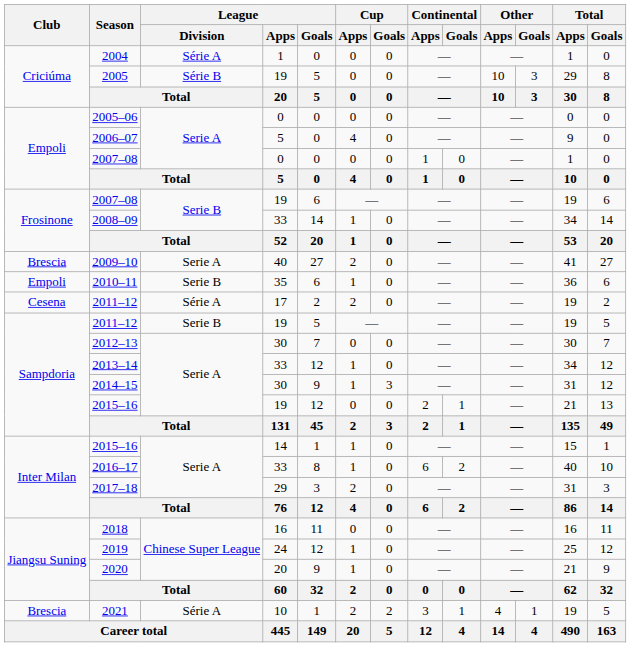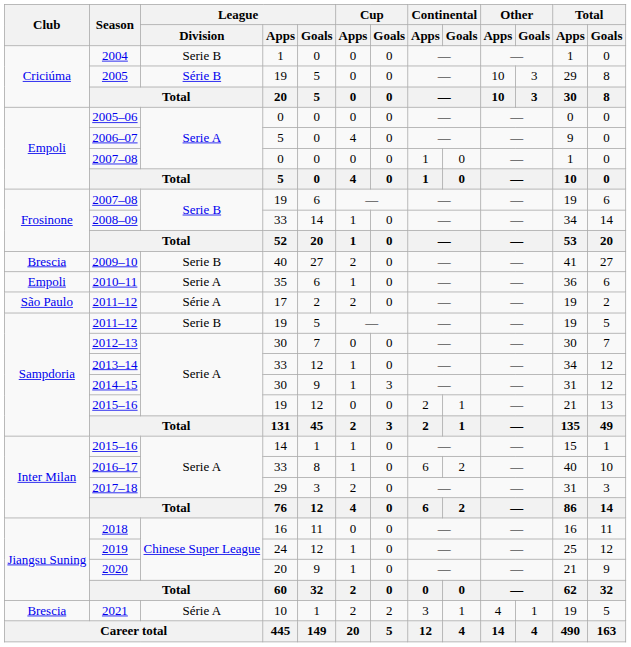 <table class="wikitable" style="text-align:center">
 <tr>
 <th rowspan="2">Club</th>
 <th rowspan="2">Season</th>
 <th colspan="3">League</th>
 <th colspan="2">Cup</th>
 <th colspan="2">Continental</th>
 <th colspan="2">Other</th>
 <th colspan="2">Total</th>
 </tr>
 <tr>
 <th>Division</th>
 <th>Apps</th>
 <th>Goals</th>
 <th>Apps</th>
 <th>Goals</th>
 <th>Apps</th>
 <th>Goals</th>
 <th>Apps</th>
 <th>Goals</th>
 <th>Apps</th>
 <th>Goals</th>
 </tr>
 <tr>
 <td rowspan="3"><a href='#'>Criciúma</a></td>
 <td><a href='#'>2004</a></td>
-<td><a href='#'>Série A</a></td>
+<td>Serie B</td>
 <td>1</td>
 <td>0</td>
 <td>0</td>
 <td>0</td>
 <td colspan="2">—</td>
 <td colspan="2">—</td>
 <td>1</td>
 <td>0</td>
 </tr>
 <tr>
 <td><a href='#'>2005</a></td>
 <td><a href='#'>Série B</a></td>
 <td>19</td>
 <td>5</td>
 <td>0</td>
 <td>0</td>
 <td colspan="2">—</td>
 <td>10</td>
 <td>3</td>
 <td>29</td>
 <td>8</td>
 </tr>
 <tr>
 <th colspan="2">Total</th>
 <th>20</th>
 <th>5</th>
 <th>0</th>
 <th>0</th>
 <th colspan="2">—</th>
 <th>10</th>
 <th>3</th>
 <th>30</th>
 <th>8</th>
 </tr>
 <tr>
 <td rowspan="4"><a href='#'>Empoli</a></td>
 <td><a href='#'>2005–06</a></td>
 <td rowspan="3"><a href='#'>Serie A</a></td>
 <td>0</td>
 <td>0</td>
 <td>0</td>
 <td>0</td>
 <td colspan="2">—</td>
 <td colspan="2">—</td>
 <td>0</td>
 <td>0</td>
 </tr>
 <tr>
 <td><a href='#'>2006–07</a></td>
 <td>5</td>
 <td>0</td>
 <td>4</td>
 <td>0</td>
 <td colspan="2">—</td>
 <td colspan="2">—</td>
 <td>9</td>
 <td>0</td>
 </tr>
 <tr>
 <td><a href='#'>2007–08</a></td>
 <td>0</td>
 <td>0</td>
 <td>0</td>
 <td>0</td>
 <td>1</td>
 <td>0</td>
 <td colspan="2">—</td>
 <td>1</td>
 <td>0</td>
 </tr>
 <tr>
 <th colspan="2">Total</th>
 <th>5</th>
 <th>0</th>
 <th>4</th>
 <th>0</th>
 <th>1</th>
 <th>0</th>
 <th colspan="2">—</th>
 <th>10</th>
 <th>0</th>
 </tr>
 <tr>
 <td rowspan="3"><a href='#'>Frosinone</a></td>
 <td><a href='#'>2007–08</a></td>
 <td rowspan="2"><a href='#'>Serie B</a></td>
 <td>19</td>
 <td>6</td>
 <td colspan="2">—</td>
 <td colspan="2">—</td>
 <td colspan="2">—</td>
 <td>19</td>
 <td>6</td>
 </tr>
 <tr>
 <td><a href='#'>2008–09</a></td>
 <td>33</td>
 <td>14</td>
 <td>1</td>
 <td>0</td>
 <td colspan="2">—</td>
 <td colspan="2">—</td>
 <td>34</td>
 <td>14</td>
 </tr>
 <tr>
 <th colspan="2">Total</th>
 <th>52</th>
 <th>20</th>
 <th>1</th>
 <th>0</th>
 <th colspan="2">—</th>
 <th colspan="2">—</th>
 <th>53</th>
 <th>20</th>
 </tr>
 <tr>
 <td><a href='#'>Brescia</a></td>
 <td><a href='#'>2009–10</a></td>
-<td>Serie A</td>
+<td>Serie B</td>
 <td>40</td>
 <td>27</td>
 <td>2</td>
 <td>0</td>
 <td colspan="2">—</td>
 <td colspan="2">—</td>
 <td>41</td>
 <td>27</td>
 </tr>
 <tr>
 <td><a href='#'>Empoli</a></td>
 <td><a href='#'>2010–11</a></td>
-<td>Serie B</td>
+<td>Serie A</td>
 <td>35</td>
 <td>6</td>
 <td>1</td>
 <td>0</td>
 <td colspan="2">—</td>
 <td colspan="2">—</td>
 <td>36</td>
 <td>6</td>
 </tr>
 <tr>
-<td><a href='#'>Cesena</a></td>
+<td><a href='#'>São Paulo</a></td>
 <td><a href='#'>2011–12</a></td>
 <td>Série A</td>
 <td>17</td>
 <td>2</td>
 <td>2</td>
 <td>0</td>
 <td colspan="2">—</td>
 <td colspan="2">—</td>
 <td>19</td>
 <td>2</td>
 </tr>
 <tr>
 <td rowspan="6"><a href='#'>Sampdoria</a></td>
 <td><a href='#'>2011–12</a></td>
 <td>Serie B</td>
 <td>19</td>
 <td>5</td>
 <td colspan="2">—</td>
 <td colspan="2">—</td>
 <td colspan="2">—</td>
 <td>19</td>
 <td>5</td>
 </tr>
 <tr>
 <td><a href='#'>2012–13</a></td>
 <td rowspan="4">Serie A</td>
 <td>30</td>
 <td>7</td>
 <td>0</td>
 <td>0</td>
 <td colspan="2">—</td>
 <td colspan="2">—</td>
 <td>30</td>
 <td>7</td>
 </tr>
 <tr>
 <td><a href='#'>2013–14</a></td>
 <td>33</td>
 <td>12</td>
 <td>1</td>
 <td>0</td>
 <td colspan="2">—</td>
 <td colspan="2">—</td>
 <td>34</td>
 <td>12</td>
 </tr>
 <tr>
 <td><a href='#'>2014–15</a></td>
 <td>30</td>
 <td>9</td>
 <td>1</td>
 <td>3</td>
 <td colspan="2">—</td>
 <td colspan="2">—</td>
 <td>31</td>
 <td>12</td>
 </tr>
 <tr>
 <td><a href='#'>2015–16</a></td>
 <td>19</td>
 <td>12</td>
 <td>0</td>
 <td>0</td>
 <td>2</td>
 <td>1</td>
 <td colspan="2">—</td>
 <td>21</td>
 <td>13</td>
 </tr>
 <tr>
 <th colspan="2">Total</th>
 <th>131</th>
 <th>45</th>
 <th>2</th>
 <th>3</th>
 <th>2</th>
 <th>1</th>
 <th colspan="2">—</th>
 <th>135</th>
 <th>49</th>
 </tr>
 <tr>
 <td rowspan="4"><a href='#'>Inter Milan</a></td>
 <td><a href='#'>2015–16</a></td>
 <td rowspan="3">Serie A</td>
 <td>14</td>
 <td>1</td>
 <td>1</td>
 <td>0</td>
 <td colspan="2">—</td>
 <td colspan="2">—</td>
 <td>15</td>
 <td>1</td>
 </tr>
 <tr>
 <td><a href='#'>2016–17</a></td>
 <td>33</td>
 <td>8</td>
 <td>1</td>
 <td>0</td>
 <td>6</td>
 <td>2</td>
 <td colspan="2">—</td>
 <td>40</td>
 <td>10</td>
 </tr>
 <tr>
 <td><a href='#'>2017–18</a></td>
 <td>29</td>
 <td>3</td>
 <td>2</td>
 <td>0</td>
 <td colspan="2">—</td>
 <td colspan="2">—</td>
 <td>31</td>
 <td>3</td>
 </tr>
 <tr>
 <th colspan="2">Total</th>
 <th>76</th>
 <th>12</th>
 <th>4</th>
 <th>0</th>
 <th>6</th>
 <th>2</th>
 <th colspan="2">—</th>
 <th>86</th>
 <th>14</th>
 </tr>
 <tr>
 <td rowspan="4"><a href='#'>Jiangsu Suning</a></td>
 <td><a href='#'>2018</a></td>
 <td rowspan="3"><a href='#'>Chinese Super League</a></td>
 <td>16</td>
 <td>11</td>
 <td>0</td>
 <td>0</td>
 <td colspan="2">—</td>
 <td colspan="2">—</td>
 <td>16</td>
 <td>11</td>
 </tr>
 <tr>
 <td><a href='#'>2019</a></td>
 <td>24</td>
 <td>12</td>
 <td>1</td>
 <td>0</td>
 <td colspan="2">—</td>
 <td colspan="2">—</td>
 <td>25</td>
 <td>12</td>
 </tr>
 <tr>
 <td><a href='#'>2020</a></td>
 <td>20</td>
 <td>9</td>
 <td>1</td>
 <td>0</td>
 <td colspan="2">—</td>
 <td colspan="2">—</td>
 <td>21</td>
 <td>9</td>
 </tr>
 <tr>
 <th colspan="2">Total</th>
 <th>60</th>
 <th>32</th>
 <th>2</th>
 <th>0</th>
 <th>0</th>
 <th>0</th>
 <th colspan="2">—</th>
 <th>62</th>
 <th>32</th>
 </tr>
 <tr>
 <td><a href='#'>Brescia</a></td>
 <td><a href='#'>2021</a></td>
 <td>Série A</td>
 <td>10</td>
 <td>1</td>
 <td>2</td>
 <td>2</td>
 <td>3</td>
 <td>1</td>
 <td>4</td>
 <td>1</td>
 <td>19</td>
 <td>5</td>
 </tr>
 <tr>
 <th colspan="3">Career total</th>
 <th>445</th>
 <th>149</th>
 <th>20</th>
 <th>5</th>
 <th>12</th>
 <th>4</th>
 <th>14</th>
 <th>4</th>
 <th>490</th>
 <th>163</th>
 </tr>
 </table>
